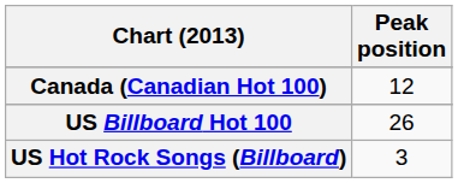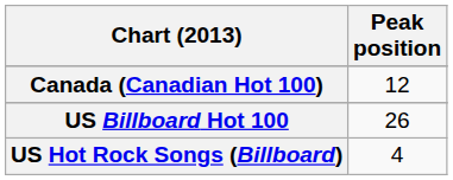 <table class="wikitable sortable plainrowheaders">
 <tr>
 <th scope="col">Chart (2013)</th>
 <th scope="col">Peak<br>position</th>
 </tr>
 <tr>
 </tr>
 <tr>
 <th scope="row">Canada (<a href='#'>Canadian Hot 100</a>)</th>
 <td style="text-align:center;">12</td>
 </tr>
 <tr>
 </tr>
 <tr>
 </tr>
 <tr>
 </tr>
 <tr>
 </tr>
 <tr>
 <th scope="row">US <a href='#'><em>Billboard</em> Hot 100</a></th>
 <td style="text-align:center;">26</td>
 </tr>
 <tr>
 <th scope="row">US <a href='#'>Hot Rock Songs</a> (<em><a href='#'>Billboard</a></em>)</th>
-<td style="text-align:center;">3</td>
+<td style="text-align:center;">4</td>
 </tr>
 </table>
